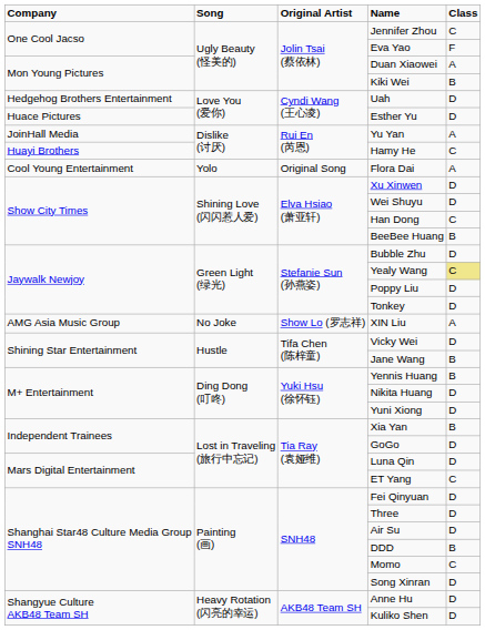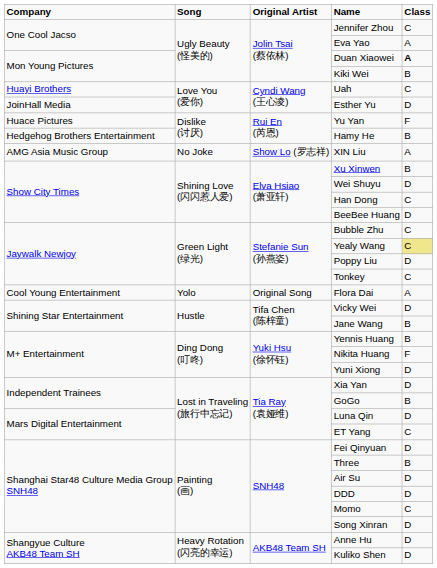 <table class="wikitable mw-collapsible mw-collapsed">
 <tr>
 <td><strong>Company</strong></td>
 <td><strong>Song</strong></td>
 <td><strong>Original Artist</strong></td>
 <td><strong>Name</strong></td>
 <td><strong>Class</strong></td>
 </tr>
 <tr>
 <td rowspan="2">One Cool Jacso</td>
 <td rowspan="4">Ugly Beauty<br>(怪美的)</td>
 <td rowspan="4"><a href='#'>Jolin Tsai</a><br>(蔡依林)</td>
 <td>Jennifer Zhou</td>
 <td>C</td>
 </tr>
 <tr>
 <td>Eva Yao</td>
-<td>F</td>
+<td>A</td>
 </tr>
 <tr>
 <td rowspan="2">Mon Young Pictures</td>
 <td>Duan Xiaowei</td>
-<td>A</td>
+<td><strong>A</strong></td>
 </tr>
 <tr>
 <td>Kiki Wei</td>
 <td>B</td>
 </tr>
 <tr>
-<td>Hedgehog Brothers Entertainment</td>
+<td><a href='#'>Huayi Brothers</a></td>
 <td rowspan="2">Love You<br>(爱你)</td>
 <td rowspan="2"><a href='#'>Cyndi Wang</a><br>(王心凌)</td>
 <td>Uah</td>
+<td>C</td>
+</tr>
+<tr>
+<td>JoinHall Media</td>
+<td>Esther Yu</td>
 <td>D</td>
 </tr>
 <tr>
 <td>Huace Pictures</td>
-<td>Esther Yu</td>
-<td>D</td>
-</tr>
-<tr>
-<td>JoinHall Media</td>
 <td rowspan="2">Dislike<br>(讨厌)</td>
 <td rowspan="2"><a href='#'>Rui En</a><br>(芮恩)</td>
 <td>Yu Yan</td>
-<td>A</td>
+<td>F</td>
 </tr>
 <tr>
-<td><a href='#'>Huayi Brothers</a></td>
+<td>Hedgehog Brothers Entertainment</td>
 <td>Hamy He</td>
-<td>C</td>
+<td>B</td>
 </tr>
 <tr>
-<td>Cool Young Entertainment</td>
-<td>Yolo</td>
-<td>Original Song</td>
-<td>Flora Dai</td>
+<td>AMG Asia Music Group</td>
+<td>No Joke</td>
+<td><a href='#'>Show Lo</a> (罗志祥)</td>
+<td>XIN Liu</td>
 <td>A</td>
 </tr>
 <tr>
 <td rowspan="4"><a href='#'>Show City Times</a></td>
 <td rowspan="4">Shining Love<br>(闪闪惹人爱)</td>
 <td rowspan="4"><a href='#'>Elva Hsiao</a><br>(萧亚轩)</td>
 <td><a href='#'>Xu Xinwen</a></td>
-<td>D</td>
+<td>B</td>
 </tr>
 <tr>
 <td>Wei Shuyu</td>
 <td>D</td>
 </tr>
 <tr>
 <td>Han Dong</td>
 <td>C</td>
 </tr>
 <tr>
 <td>BeeBee Huang</td>
-<td>B</td>
+<td>D</td>
 </tr>
 <tr>
 <td rowspan="4"><a href='#'>Jaywalk Newjoy</a></td>
 <td rowspan="4">Green Light<br>(绿光)</td>
 <td rowspan="4"><a href='#'>Stefanie Sun</a><br>(孙燕姿)</td>
 <td>Bubble Zhu</td>
-<td>D</td>
+<td>C</td>
 </tr>
 <tr>
 <td>Yealy Wang</td>
 <td style="background: khaki;">C</td>
 </tr>
 <tr>
 <td>Poppy Liu</td>
 <td>D</td>
 </tr>
 <tr>
 <td>Tonkey</td>
-<td>D</td>
+<td>C</td>
 </tr>
 <tr>
-<td>AMG Asia Music Group</td>
-<td>No Joke</td>
-<td><a href='#'>Show Lo</a> (罗志祥)</td>
-<td>XIN Liu</td>
+<td>Cool Young Entertainment</td>
+<td>Yolo</td>
+<td>Original Song</td>
+<td>Flora Dai</td>
 <td>A</td>
 </tr>
 <tr>
 <td rowspan="2">Shining Star Entertainment</td>
 <td rowspan="2">Hustle</td>
 <td rowspan="2">Tifa Chen<br>(陈梓童)</td>
 <td>Vicky Wei</td>
 <td>D</td>
 </tr>
 <tr>
 <td>Jane Wang</td>
 <td>B</td>
 </tr>
 <tr>
 <td rowspan="3">M+ Entertainment</td>
 <td rowspan="3">Ding Dong<br>(叮咚)</td>
 <td rowspan="3"><a href='#'>Yuki Hsu</a><br>(徐怀钰)</td>
 <td>Yennis Huang</td>
 <td>B</td>
 </tr>
 <tr>
 <td>Nikita Huang</td>
-<td>D</td>
+<td>F</td>
 </tr>
 <tr>
 <td>Yuni Xiong</td>
 <td>D</td>
 </tr>
 <tr>
 <td rowspan="2">Independent Trainees</td>
 <td rowspan="4">Lost in Traveling<br>(旅行中忘记)</td>
 <td rowspan="4"><a href='#'>Tia Ray</a><br>(袁娅维)</td>
 <td>Xia Yan</td>
-<td>B</td>
+<td>D</td>
 </tr>
 <tr>
 <td>GoGo</td>
-<td>D</td>
+<td>B</td>
 </tr>
 <tr>
 <td rowspan="2">Mars Digital Entertainment</td>
 <td>Luna Qin</td>
 <td>D</td>
 </tr>
 <tr>
 <td>ET Yang</td>
 <td>C</td>
 </tr>
 <tr>
 <td rowspan="6">Shanghai Star48 Culture Media Group<br><a href='#'>SNH48</a></td>
 <td rowspan="6">Painting<br>(画)</td>
 <td rowspan="6"><a href='#'>SNH48</a></td>
 <td>Fei Qinyuan</td>
 <td>D</td>
 </tr>
 <tr>
 <td>Three</td>
-<td>D</td>
+<td>B</td>
 </tr>
 <tr>
 <td>Air Su</td>
 <td>D</td>
 </tr>
 <tr>
 <td>DDD</td>
-<td>B</td>
+<td>D</td>
 </tr>
 <tr>
 <td>Momo</td>
 <td>C</td>
 </tr>
 <tr>
 <td>Song Xinran</td>
 <td>D</td>
 </tr>
 <tr>
 <td rowspan="2">Shangyue Culture<br><a href='#'>AKB48 Team SH</a></td>
 <td rowspan="2">Heavy Rotation<br>(闪亮的幸运)</td>
 <td rowspan="2"><a href='#'>AKB48 Team SH</a></td>
 <td>Anne Hu</td>
 <td>D</td>
 </tr>
 <tr>
 <td>Kuliko Shen</td>
 <td>D</td>
 </tr>
 </table>
